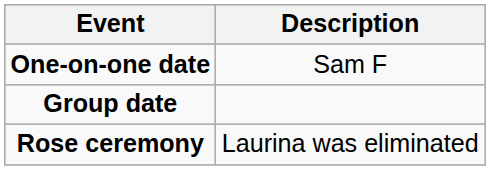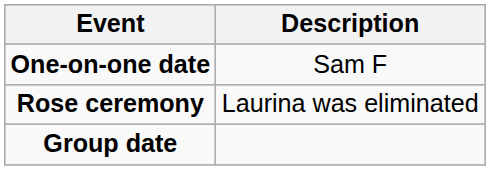 <table class="wikitable sortable" style="text-align:center;">
 <tr>
 <th>Event</th>
 <th>Description</th>
 </tr>
 <tr>
 <td><strong>One-on-one date</strong></td>
 <td>Sam F</td>
 </tr>
 <tr>
+<td><strong>Rose ceremony</strong></td>
+<td>Laurina was eliminated</td>
+</tr>
+<tr>
 <td><strong>Group date</strong></td>
 <td></td>
 </tr>
-<tr>
-<td><strong>Rose ceremony</strong></td>
-<td>Laurina was eliminated</td>
-</tr>
 </table>
